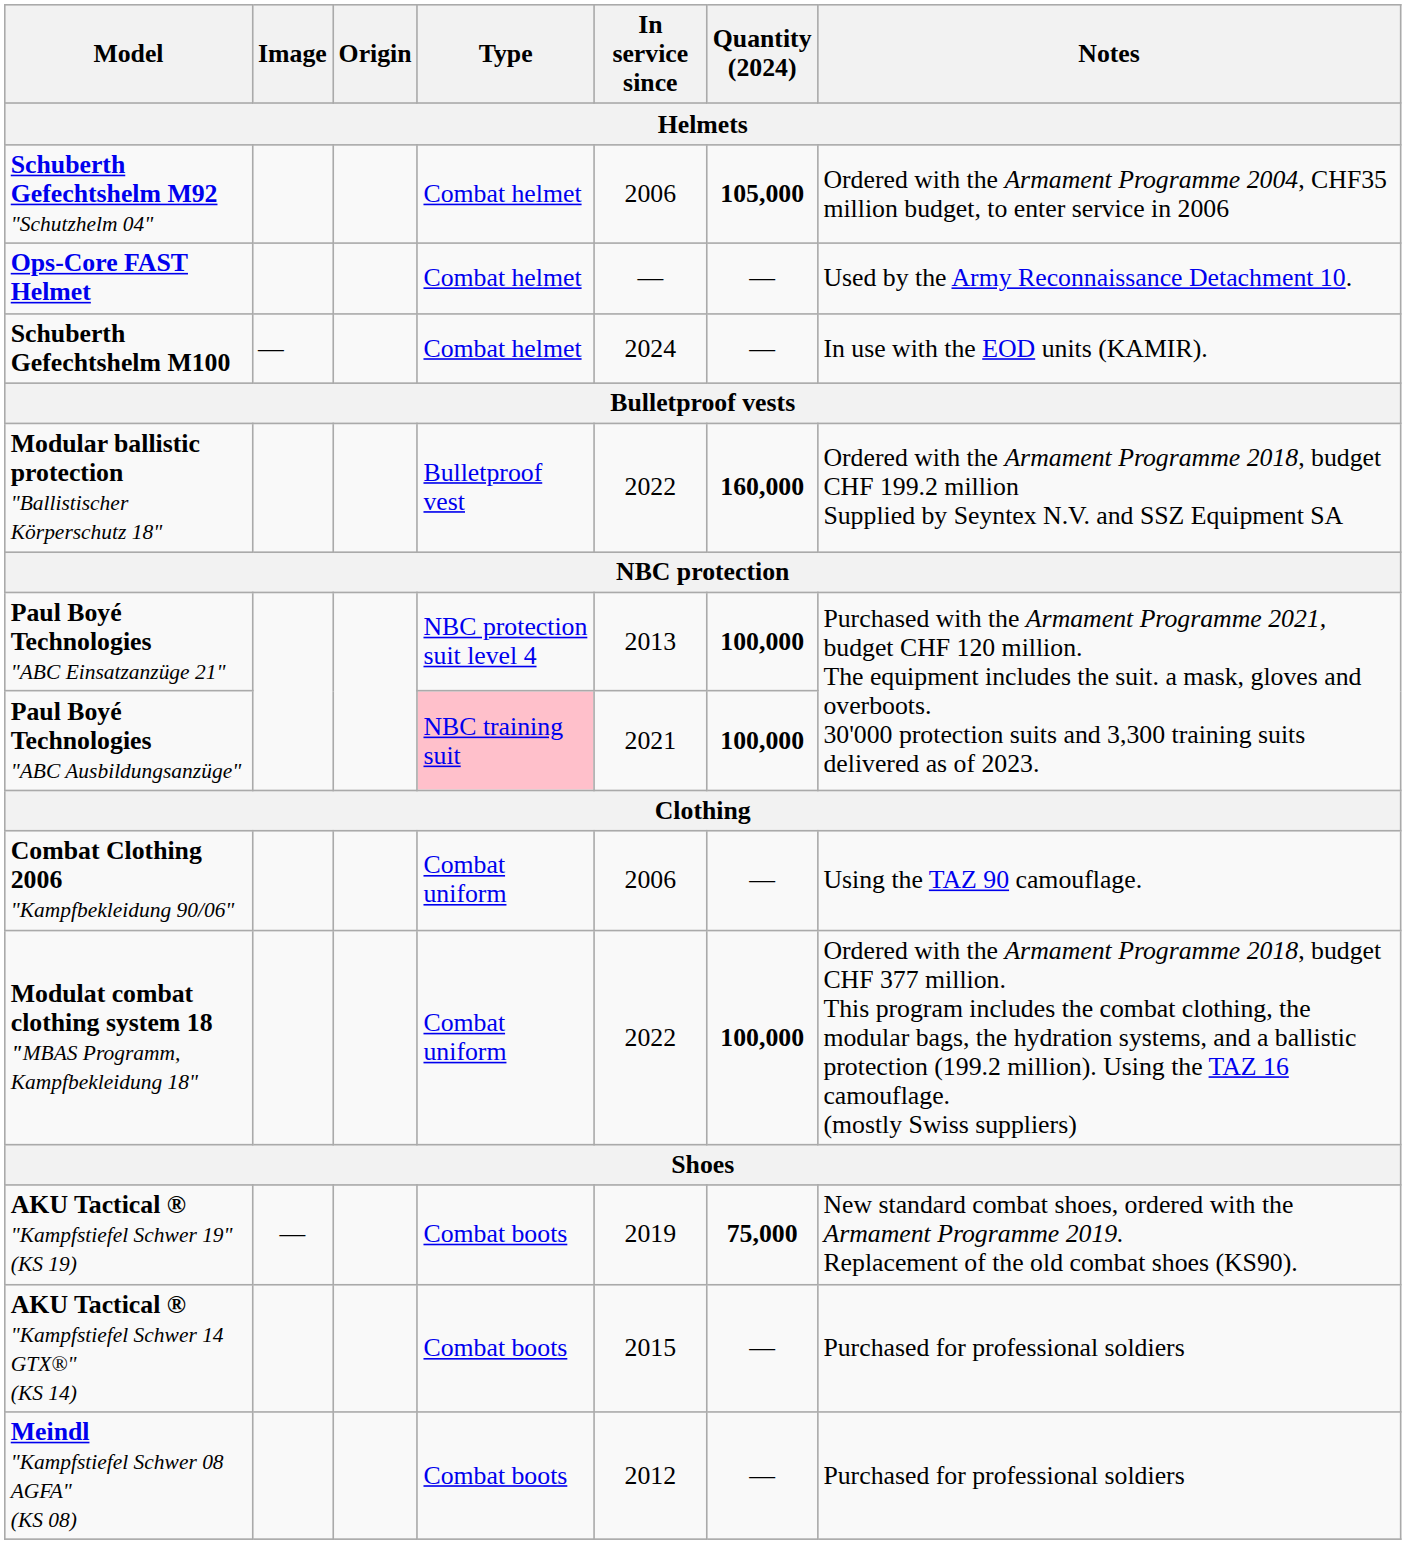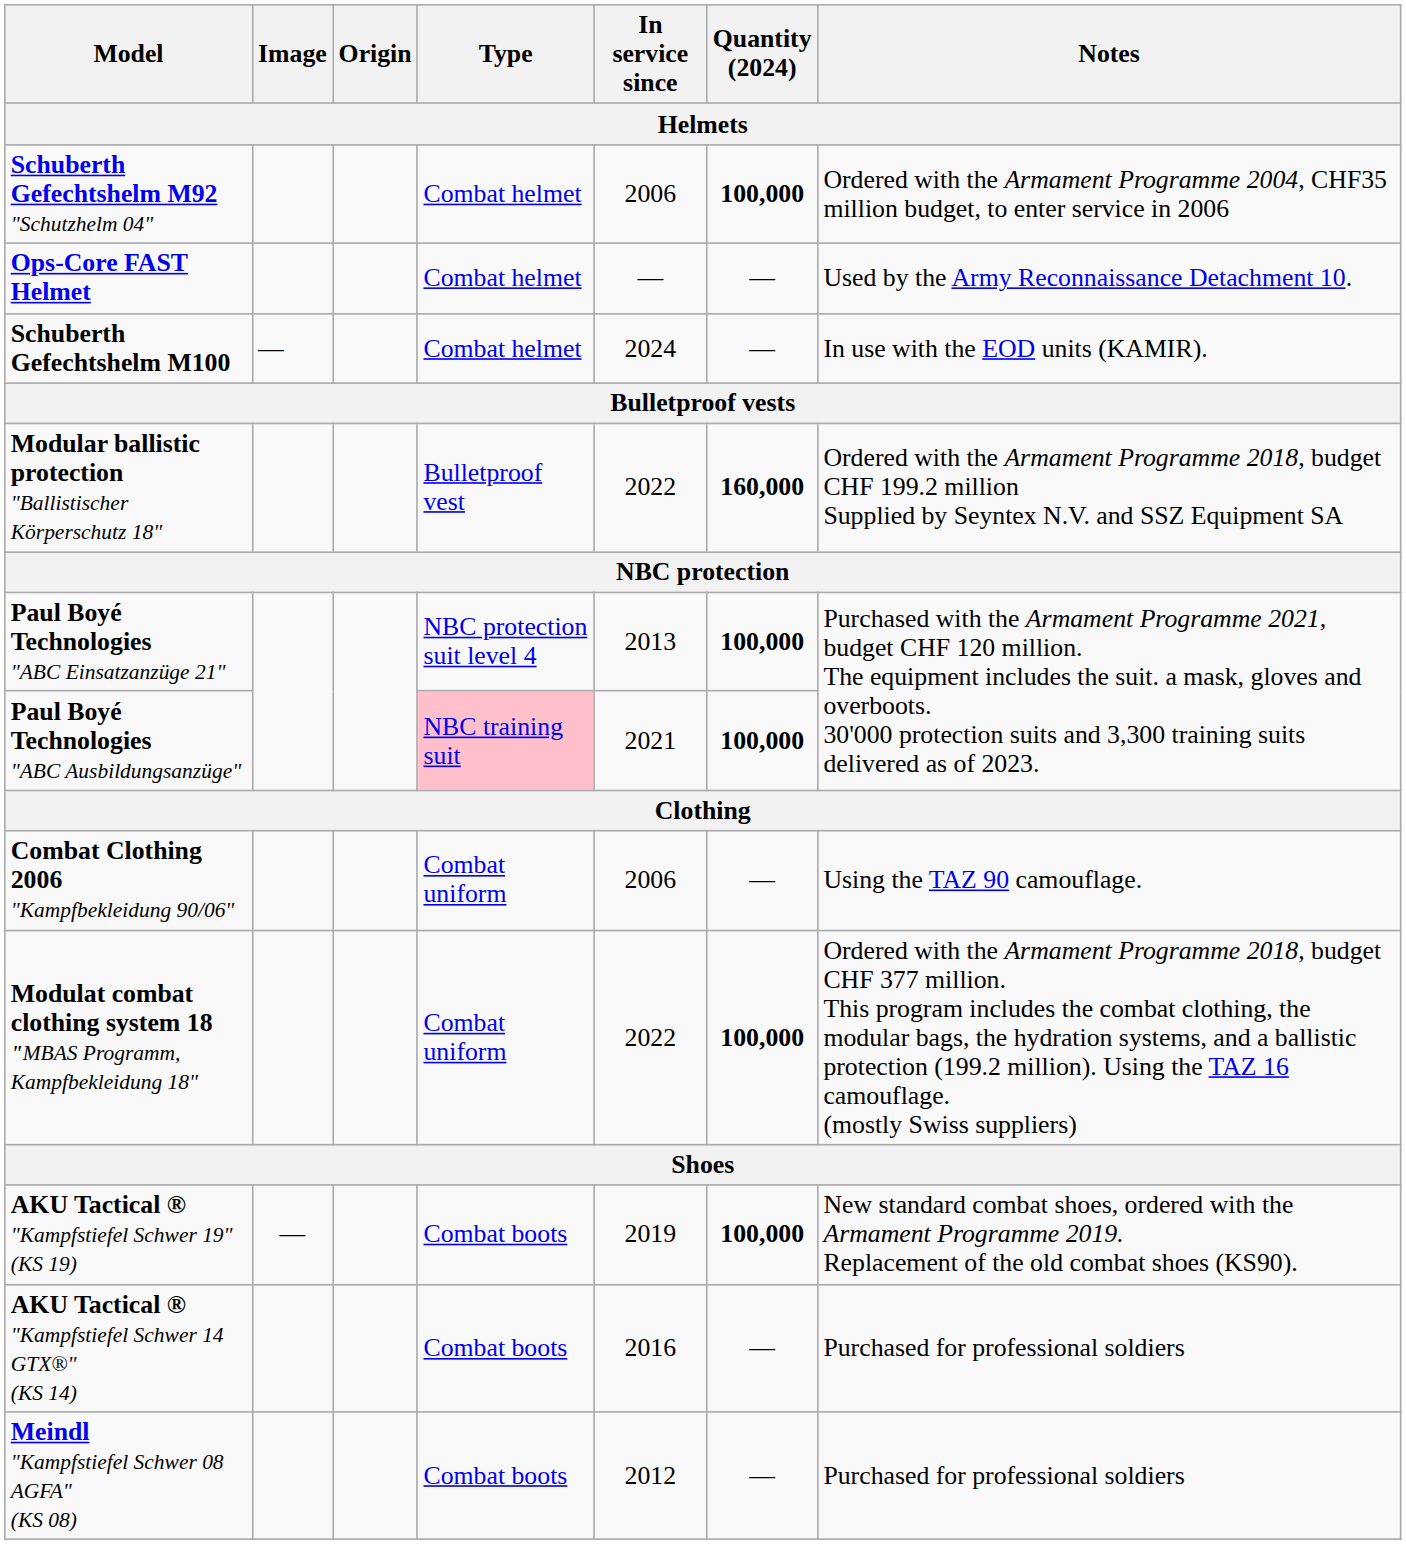 <table class="wikitable">
 <tr>
 <th>Model</th>
 <th>Image</th>
 <th>Origin</th>
 <th>Type</th>
 <th>In service since</th>
 <th>Quantity<br>(2024)</th>
 <th>Notes</th>
 </tr>
 <tr>
 <th colspan="7">Helmets</th>
 </tr>
 <tr>
 <td><a href='#'><strong>Schuberth Gefechtshelm M92</strong></a><br><small><em>"Schutzhelm 04"</em></small></td>
 <td></td>
 <td><small></small></td>
 <td><a href='#'>Combat helmet</a></td>
 <td style="text-align: center; ">2006</td>
-<td style="text-align: center; "><strong>105,000</strong></td>
+<td style="text-align: center; "><strong>100,000</strong></td>
 <td>Ordered with the <em>Armament Programme 2004</em>, CHF35 million budget, to enter service in 2006</td>
 </tr>
 <tr>
 <td><a href='#'><strong>Ops-Core FAST Helmet</strong></a></td>
 <td></td>
 <td><small></small></td>
 <td><a href='#'>Combat helmet</a></td>
 <td style="text-align: center; ">—</td>
 <td style="text-align: center; ">—</td>
 <td>Used by the <a href='#'>Army Reconnaissance Detachment 10</a>.</td>
 </tr>
 <tr>
 <td><strong>Schuberth Gefechtshelm M100</strong></td>
 <td>—</td>
 <td><small></small></td>
 <td><a href='#'>Combat helmet</a></td>
 <td style="text-align: center; ">2024</td>
 <td style="text-align: center; ">—</td>
 <td>In use with the <a href='#'>EOD</a> units (KAMIR).</td>
 </tr>
 <tr>
 <th colspan="7">Bulletproof vests</th>
 </tr>
 <tr>
 <td><strong>Modular ballistic protection</strong><br><small><em>"Ballistischer Körperschutz 18"</em></small></td>
 <td style="text-align: center; "></td>
 <td><small></small><br><small></small></td>
 <td><a href='#'>Bulletproof vest</a></td>
 <td style="text-align: center; ">2022</td>
 <td style="text-align: center; "><strong>160,000</strong></td>
 <td>Ordered with the <em>Armament Programme 2018</em>, budget CHF 199.2 million<br>Supplied by Seyntex N.V. and SSZ Equipment SA</td>
 </tr>
 <tr>
 <th colspan="7">NBC protection</th>
 </tr>
 <tr>
 <td><strong>Paul Boyé Technologies</strong><br><small><em>"ABC Einsatzanzüge 21"</em></small></td>
 <td rowspan="2" style="text-align: center; "></td>
 <td rowspan="2"><small></small></td>
 <td><a href='#'>NBC protection suit level 4</a></td>
 <td style="text-align: center; ">2013</td>
 <td style="text-align: center; "><strong>100,000</strong></td>
 <td rowspan="2">Purchased with the <em>Armament Programme 2021,</em> budget CHF 120 million.<br>The equipment includes the suit. a mask, gloves and overboots.<br>30'000 protection suits and 3,300 training suits delivered as of 2023.</td>
 </tr>
 <tr>
 <td><strong>Paul Boyé Technologies</strong><br><small><em>"ABC Ausbildungsanzüge"</em></small></td>
 <td style="background: pink;"><a href='#'>NBC training suit</a></td>
 <td style="text-align: center; ">2021</td>
 <td style="text-align: center; "><strong>100,000</strong></td>
 </tr>
 <tr>
 <th colspan="7">Clothing</th>
 </tr>
 <tr>
 <td><strong>Combat Clothing</strong> <strong>2006</strong><br><small><em>"Kampfbekleidung 90/06"</em></small></td>
 <td></td>
 <td><small></small></td>
 <td><a href='#'>Combat uniform</a></td>
 <td style="text-align: center; ">2006</td>
 <td style="text-align: center; ">—</td>
 <td>Using the <a href='#'>TAZ 90</a> camouflage.</td>
 </tr>
 <tr>
 <td><strong>Modulat combat clothing system 18</strong><br><em><small><strong>"</strong></small></em><small><em>MBAS Programm, Kampfbekleidung 18"</em></small></td>
 <td></td>
 <td><small></small><br><small></small><br><small></small></td>
 <td><a href='#'>Combat uniform</a></td>
 <td style="text-align: center; ">2022</td>
 <td style="text-align: center; "><strong>100,000</strong></td>
 <td>Ordered with the <em>Armament Programme 2018</em>, budget CHF 377 million.<br>This program includes the combat clothing, the modular bags, the hydration systems, and a ballistic protection (199.2 million). Using the <a href='#'>TAZ 16</a> camouflage.<br>(mostly Swiss suppliers)</td>
 </tr>
 <tr>
 <th colspan="7">Shoes</th>
 </tr>
 <tr>
 <td><strong>AKU Tactical ®</strong><br><small><em>"Kampfstiefel Schwer 19" <br>(KS 19)</em></small></td>
 <td style="text-align: center; ">—</td>
 <td><small></small></td>
 <td><a href='#'>Combat boots</a></td>
 <td style="text-align: center; ">2019</td>
-<td style="text-align: center; "><strong>75,000</strong></td>
+<td style="text-align: center; "><strong>100,000</strong></td>
 <td>New standard combat shoes, ordered with the <em>Armament Programme 2019.</em><br>Replacement of the old combat shoes (KS90).</td>
 </tr>
 <tr>
 <td><strong>AKU Tactical ®</strong><br><em><small>"Kampfstiefel Schwer 14 GTX®" <br>(KS 14)</small></em></td>
 <td></td>
 <td><small></small></td>
 <td><a href='#'>Combat boots</a></td>
-<td style="text-align: center; ">2015</td>
+<td style="text-align: center; ">2016</td>
 <td style="text-align: center; ">—</td>
 <td>Purchased for professional soldiers</td>
 </tr>
 <tr>
 <td><strong><a href='#'>Meindl</a></strong><br><small><em>"Kampfstiefel Schwer 08 AGFA" <br>(KS 08)</em></small></td>
 <td></td>
 <td><small></small></td>
 <td><a href='#'>Combat boots</a></td>
 <td style="text-align: center; ">2012</td>
 <td style="text-align: center; ">—</td>
 <td>Purchased for professional soldiers</td>
 </tr>
 </table>
